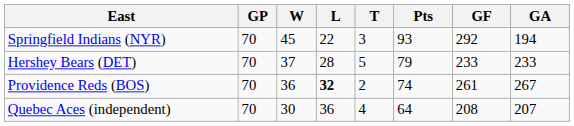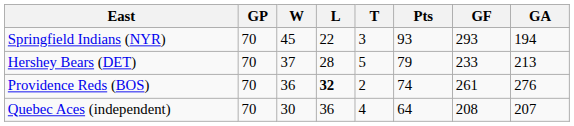 <table class="wikitable">
 <tr>
 <th bgcolor="#DDDDFF" width="30%">East</th>
 <th bgcolor="#DDDDFF" width="5%">GP</th>
 <th bgcolor="#DDDDFF" width="5%">W</th>
 <th bgcolor="#DDDDFF" width="5%">L</th>
 <th bgcolor="#DDDDFF" width="5%">T</th>
 <th bgcolor="#DDDDFF" width="7.5%">Pts</th>
 <th bgcolor="#DDDDFF" width="7.5%">GF</th>
 <th bgcolor="#DDDDFF" width="7.5%">GA</th>
 </tr>
 <tr>
 <td><a href='#'>Springfield Indians</a> (<a href='#'>NYR</a>)</td>
 <td>70</td>
 <td>45</td>
 <td>22</td>
 <td>3</td>
 <td>93</td>
-<td>292</td>
+<td>293</td>
 <td>194</td>
 </tr>
 <tr>
 <td><a href='#'>Hershey Bears</a> (<a href='#'>DET</a>)</td>
 <td>70</td>
 <td>37</td>
 <td>28</td>
 <td>5</td>
 <td>79</td>
 <td>233</td>
-<td>233</td>
+<td>213</td>
 </tr>
 <tr>
 <td><a href='#'>Providence Reds</a> (<a href='#'>BOS</a>)</td>
 <td>70</td>
 <td>36</td>
 <td><strong>32</strong></td>
 <td>2</td>
 <td>74</td>
 <td>261</td>
-<td>267</td>
+<td>276</td>
 </tr>
 <tr>
 <td><a href='#'>Quebec Aces</a> (independent)</td>
 <td>70</td>
 <td>30</td>
 <td>36</td>
 <td>4</td>
 <td>64</td>
 <td>208</td>
 <td>207</td>
 </tr>
 </table>
